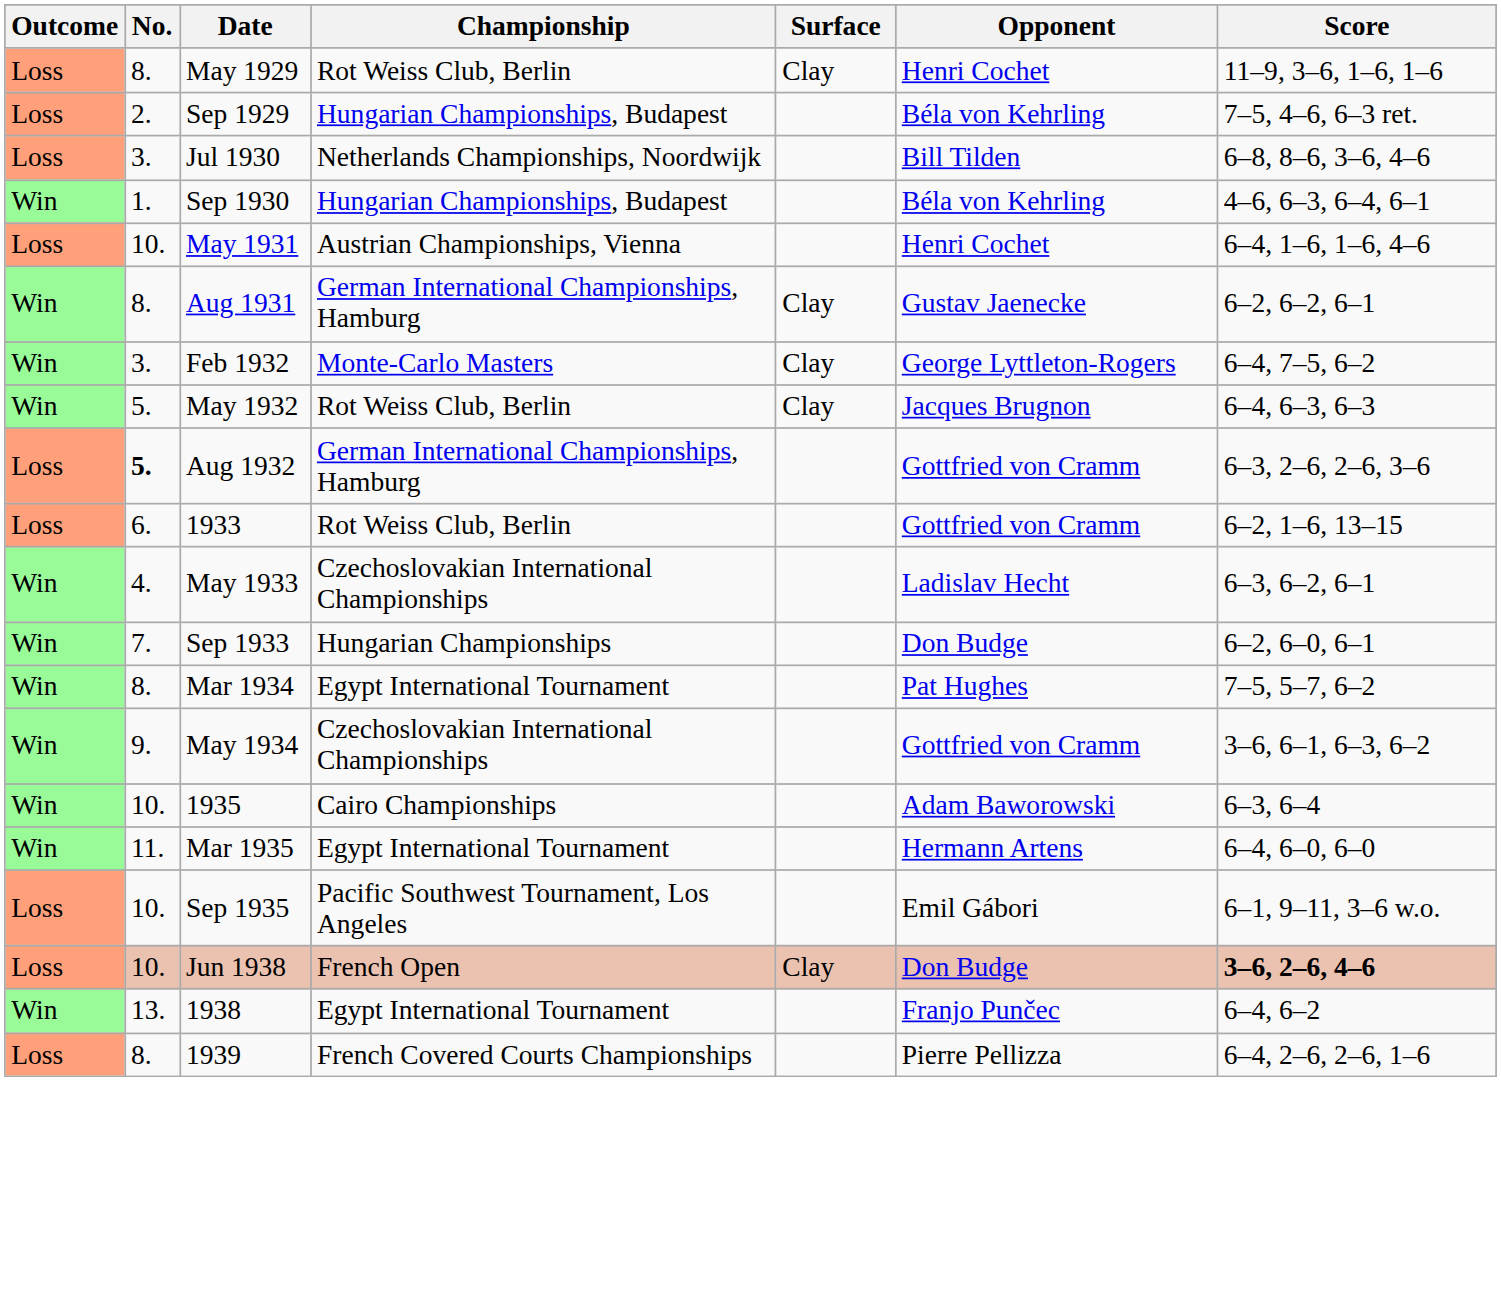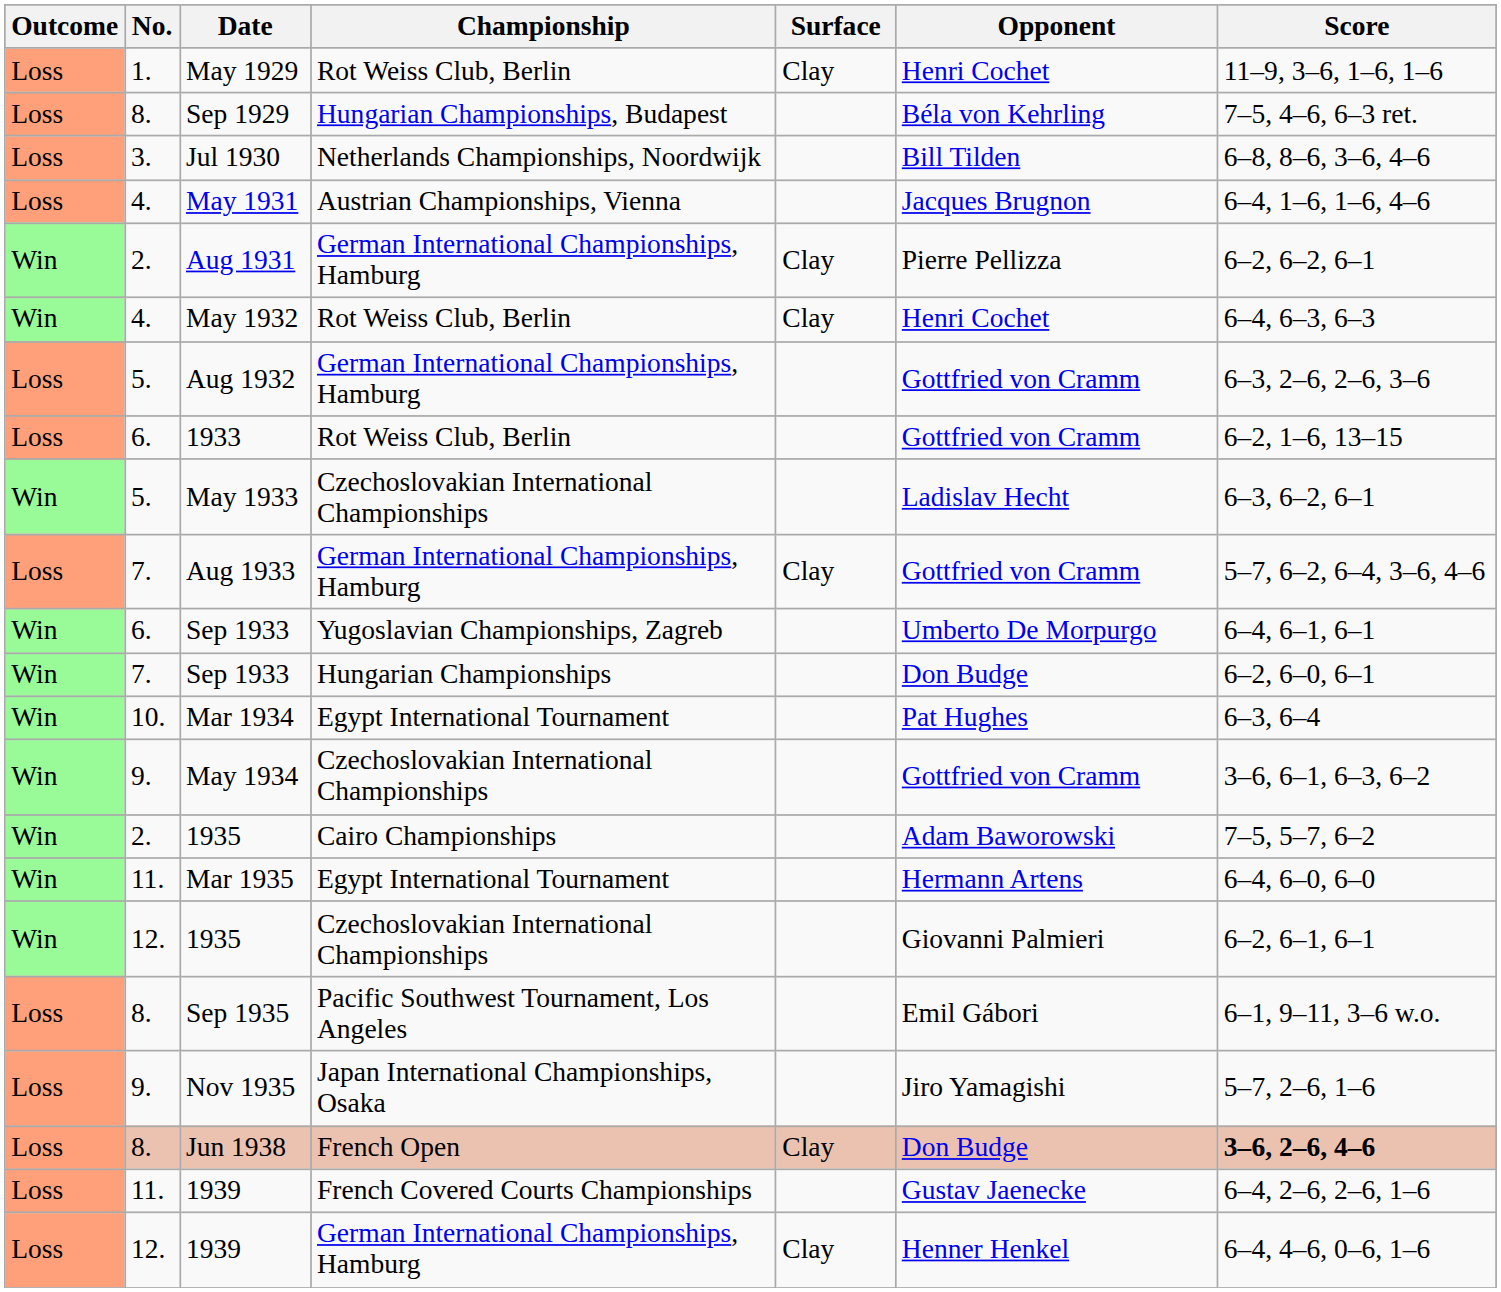 <table class="sortable wikitable">
 <tr>
 <th style="width:40px;">Outcome</th>
 <th style="width:25px;">No.</th>
 <th style="width:80px;">Date</th>
 <th style="width:310px;">Championship</th>
 <th style="width:65px;">Surface</th>
 <th style="width:210px;">Opponent</th>
 <th style="width:190px;">Score</th>
 </tr>
 <tr>
 <td style="background:#ffa07a;">Loss</td>
-<td>8.</td>
+<td>1.</td>
 <td>May 1929</td>
 <td>Rot Weiss Club, Berlin</td>
 <td>Clay</td>
 <td> <a href='#'>Henri Cochet</a></td>
 <td>11–9, 3–6, 1–6, 1–6</td>
 </tr>
 <tr>
 <td style="background:#ffa07a;">Loss</td>
-<td>2.</td>
+<td>8.</td>
 <td>Sep 1929</td>
 <td><a href='#'>Hungarian Championships</a>, Budapest</td>
 <td></td>
 <td> <a href='#'>Béla von Kehrling</a></td>
 <td>7–5, 4–6, 6–3 ret.</td>
 </tr>
 <tr>
 <td style="background:#ffa07a;">Loss</td>
 <td>3.</td>
 <td>Jul 1930</td>
 <td>Netherlands Championships, Noordwijk</td>
 <td></td>
 <td> <a href='#'>Bill Tilden</a></td>
 <td>6–8, 8–6, 3–6, 4–6</td>
 </tr>
 <tr>
-<td style="background:#98fb98;">Win</td>
-<td>1.</td>
-<td>Sep 1930</td>
-<td><a href='#'>Hungarian Championships</a>, Budapest</td>
-<td></td>
-<td> <a href='#'>Béla von Kehrling</a></td>
-<td>4–6, 6–3, 6–4, 6–1</td>
-</tr>
-<tr>
 <td style="background:#ffa07a;">Loss</td>
-<td>10.</td>
+<td>4.</td>
 <td><a href='#'>May 1931</a></td>
 <td>Austrian Championships, Vienna</td>
 <td></td>
-<td> <a href='#'>Henri Cochet</a></td>
+<td> <a href='#'>Jacques Brugnon</a></td>
 <td>6–4, 1–6, 1–6, 4–6</td>
 </tr>
 <tr>
 <td style="background:#98fb98;">Win</td>
-<td>8.</td>
+<td>2.</td>
 <td><a href='#'>Aug 1931</a></td>
 <td><a href='#'>German International Championships</a>, Hamburg</td>
 <td>Clay</td>
-<td> <a href='#'>Gustav Jaenecke</a></td>
+<td> Pierre Pellizza</td>
 <td>6–2, 6–2, 6–1</td>
 </tr>
 <tr>
 <td style="background:#98fb98;">Win</td>
-<td>3.</td>
-<td>Feb 1932</td>
-<td><a href='#'>Monte-Carlo Masters</a></td>
-<td>Clay</td>
-<td> <a href='#'>George Lyttleton-Rogers</a></td>
-<td>6–4, 7–5, 6–2</td>
-</tr>
-<tr>
-<td style="background:#98fb98;">Win</td>
-<td>5.</td>
+<td>4.</td>
 <td>May 1932</td>
 <td>Rot Weiss Club, Berlin</td>
 <td>Clay</td>
-<td> <a href='#'>Jacques Brugnon</a></td>
+<td> <a href='#'>Henri Cochet</a></td>
 <td>6–4, 6–3, 6–3</td>
 </tr>
 <tr>
 <td style="background:#ffa07a;">Loss</td>
-<td><strong>5.</strong></td>
+<td>5.</td>
 <td>Aug 1932</td>
 <td><a href='#'>German International Championships</a>, Hamburg</td>
 <td></td>
 <td> <a href='#'>Gottfried von Cramm</a></td>
 <td>6–3, 2–6, 2–6, 3–6</td>
 </tr>
 <tr>
 <td style="background:#ffa07a;">Loss</td>
 <td>6.</td>
 <td>1933</td>
 <td>Rot Weiss Club, Berlin</td>
 <td></td>
 <td> <a href='#'>Gottfried von Cramm</a></td>
 <td>6–2, 1–6, 13–15</td>
 </tr>
 <tr>
 <td style="background:#98fb98;">Win</td>
-<td>4.</td>
+<td>5.</td>
 <td>May 1933</td>
 <td>Czechoslovakian International Championships</td>
 <td></td>
 <td> <a href='#'>Ladislav Hecht</a></td>
 <td>6–3, 6–2, 6–1</td>
+</tr>
+<tr>
+<td style="background:#ffa07a;">Loss</td>
+<td>7.</td>
+<td>Aug 1933</td>
+<td><a href='#'>German International Championships</a>, Hamburg</td>
+<td>Clay</td>
+<td> <a href='#'>Gottfried von Cramm</a></td>
+<td>5–7, 6–2, 6–4, 3–6, 4–6</td>
+</tr>
+<tr>
+<td style="background:#98fb98;">Win</td>
+<td>6.</td>
+<td>Sep 1933</td>
+<td>Yugoslavian Championships, Zagreb</td>
+<td></td>
+<td> <a href='#'>Umberto De Morpurgo</a></td>
+<td>6–4, 6–1, 6–1</td>
 </tr>
 <tr>
 <td style="background:#98fb98;">Win</td>
 <td>7.</td>
 <td>Sep 1933</td>
 <td>Hungarian Championships</td>
 <td></td>
 <td> <a href='#'>Don Budge</a></td>
 <td>6–2, 6–0, 6–1</td>
 </tr>
 <tr>
 <td style="background:#98fb98;">Win</td>
-<td>8.</td>
+<td>10.</td>
 <td>Mar 1934</td>
 <td>Egypt International Tournament</td>
 <td></td>
 <td> <a href='#'>Pat Hughes</a></td>
-<td>7–5, 5–7, 6–2</td>
+<td>6–3, 6–4</td>
 </tr>
 <tr>
 <td style="background:#98fb98;">Win</td>
 <td>9.</td>
 <td>May 1934</td>
 <td>Czechoslovakian International Championships</td>
 <td></td>
 <td> <a href='#'>Gottfried von Cramm</a></td>
 <td>3–6, 6–1, 6–3, 6–2</td>
 </tr>
 <tr>
 <td style="background:#98fb98;">Win</td>
-<td>10.</td>
+<td>2.</td>
 <td>1935</td>
 <td>Cairo Championships</td>
 <td></td>
 <td> <a href='#'>Adam Baworowski</a></td>
-<td>6–3, 6–4</td>
+<td>7–5, 5–7, 6–2</td>
 </tr>
 <tr>
 <td style="background:#98fb98;">Win</td>
 <td>11.</td>
 <td>Mar 1935</td>
 <td>Egypt International Tournament</td>
 <td></td>
 <td> <a href='#'>Hermann Artens</a></td>
 <td>6–4, 6–0, 6–0</td>
 </tr>
 <tr>
+<td style="background:#98fb98;">Win</td>
+<td>12.</td>
+<td>1935</td>
+<td>Czechoslovakian International Championships</td>
+<td></td>
+<td> Giovanni Palmieri</td>
+<td>6–2, 6–1, 6–1</td>
+</tr>
+<tr>
 <td style="background:#ffa07a;">Loss</td>
-<td>10.</td>
+<td>8.</td>
 <td>Sep 1935</td>
 <td>Pacific Southwest Tournament, Los Angeles</td>
 <td></td>
 <td> Emil Gábori</td>
 <td>6–1, 9–11, 3–6 w.o.</td>
 </tr>
+<tr>
+<td style="background:#ffa07a;">Loss</td>
+<td>9.</td>
+<td>Nov 1935</td>
+<td>Japan International Championships, Osaka</td>
+<td></td>
+<td> Jiro Yamagishi</td>
+<td>5–7, 2–6, 1–6</td>
+</tr>
 <tr style="background:#ebc2af;">
 <td style="background:#ffa07a;">Loss</td>
-<td>10.</td>
+<td>8.</td>
 <td>Jun 1938</td>
 <td>French Open</td>
 <td>Clay</td>
 <td> <a href='#'>Don Budge</a></td>
 <td><strong>3–6, 2–6, 4–6</strong></td>
 </tr>
 <tr>
-<td style="background:#98fb98;">Win</td>
-<td>13.</td>
-<td>1938</td>
-<td>Egypt International Tournament</td>
+<td style="background:#ffa07a;">Loss</td>
+<td>11.</td>
+<td>1939</td>
+<td>French Covered Courts Championships</td>
 <td></td>
-<td> <a href='#'>Franjo Punčec</a></td>
-<td>6–4, 6–2</td>
+<td> <a href='#'>Gustav Jaenecke</a></td>
+<td>6–4, 2–6, 2–6, 1–6</td>
 </tr>
 <tr>
 <td style="background:#ffa07a;">Loss</td>
-<td>8.</td>
+<td>12.</td>
 <td>1939</td>
-<td>French Covered Courts Championships</td>
-<td></td>
-<td> Pierre Pellizza</td>
-<td>6–4, 2–6, 2–6, 1–6</td>
+<td><a href='#'>German International Championships</a>, Hamburg</td>
+<td>Clay</td>
+<td> <a href='#'>Henner Henkel</a></td>
+<td>6–4, 4–6, 0–6, 1–6</td>
 </tr>
 </table>
